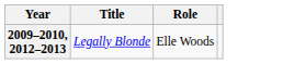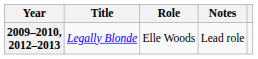 <table class="wikitable plainrowheaders">
 <tr>
 <th scope="col">Year</th>
 <th scope="col">Title</th>
 <th scope="col">Role</th>
+<th scope="col">Notes</th>
 <th scope="col"></th>
 </tr>
 <tr>
 <th scope="row">2009–2010,<br>2012–2013</th>
 <td><em><a href='#'>Legally Blonde</a></em></td>
 <td>Elle Woods</td>
+<td>Lead role</td>
 <td style="text-align:center"></td>
 </tr>
 </table>
